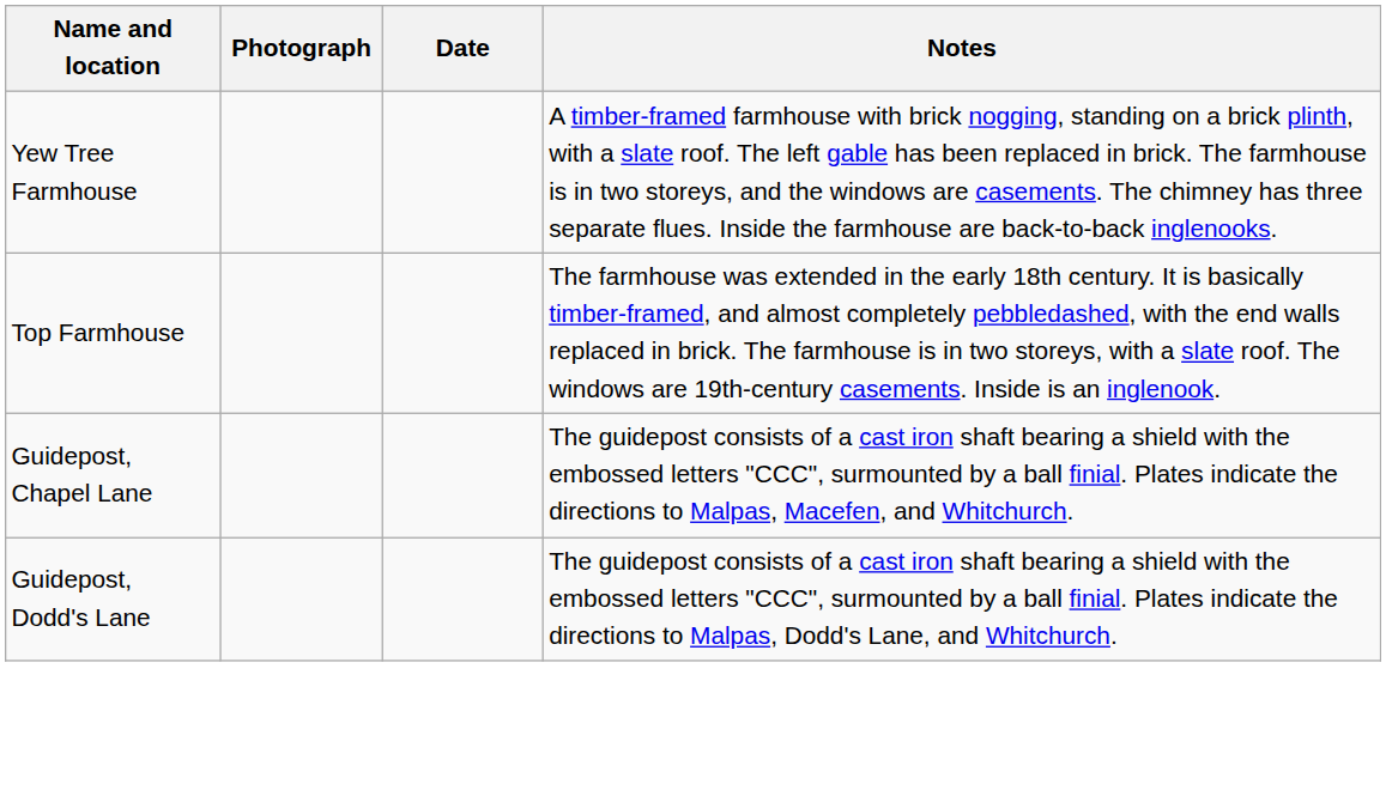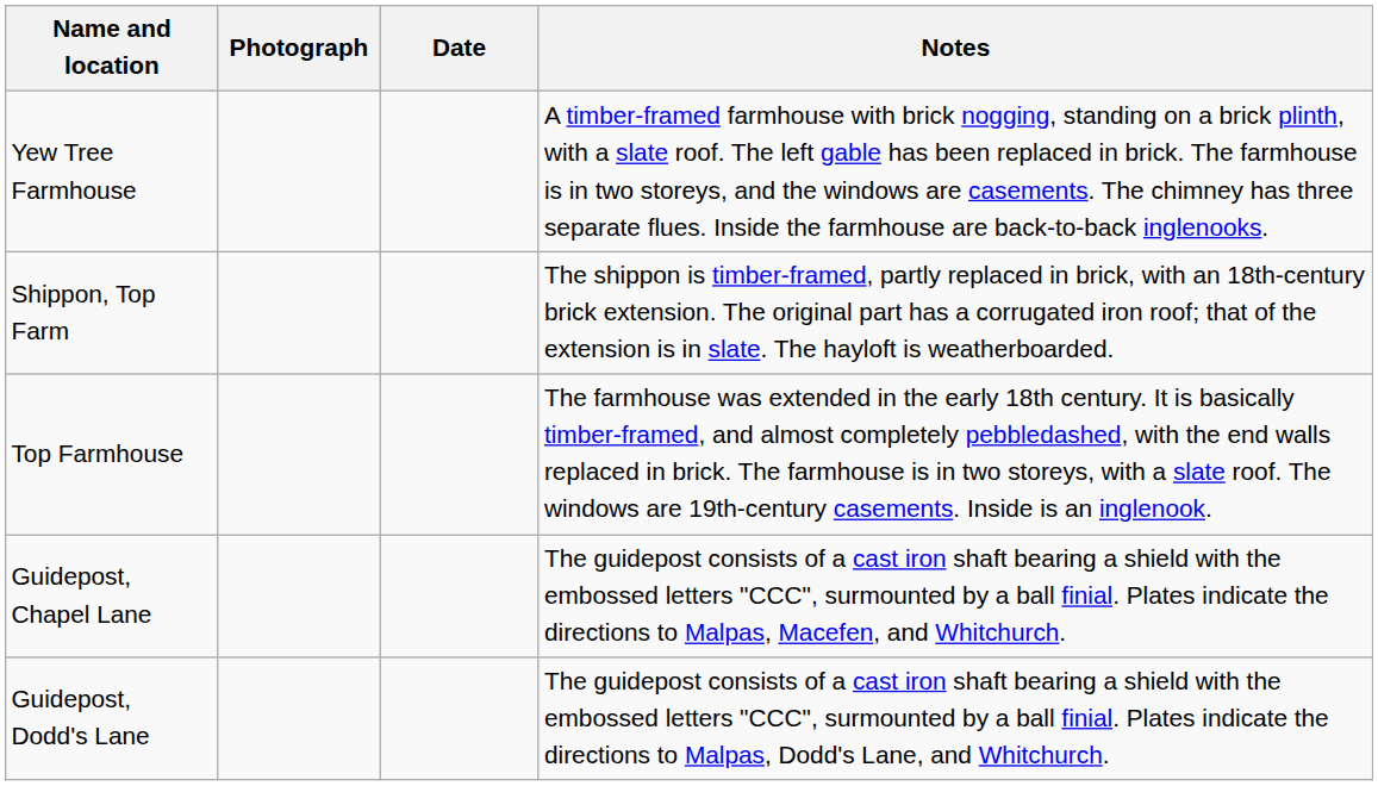 <table class="wikitable sortable plainrowheaders" style="width:100%;border:0px;text-align:left;line-height:150%;">
 <tr>
 <th scope="col"  style="width:150px">Name and location</th>
 <th scope="col"  style="width:100px" class="unsortable">Photograph</th>
 <th scope="col"  style="width:120px">Date</th>
 <th scope="col"  style="width:700px" class="unsortable">Notes</th>
 </tr>
 <tr>
 <td>Yew Tree Farmhouse<br><small></small></td>
 <td></td>
 <td align="center"></td>
 <td>A <a href='#'>timber-framed</a> farmhouse with brick <a href='#'>nogging</a>, standing on a brick <a href='#'>plinth</a>, with a <a href='#'>slate</a> roof.  The left <a href='#'>gable</a> has been replaced in brick.  The farmhouse is in two storeys, and the windows are <a href='#'>casements</a>.  The chimney has three separate flues.  Inside the farmhouse are back-to-back <a href='#'>inglenooks</a>.</td>
+</tr>
+<tr>
+<td>Shippon, Top Farm<br><small></small></td>
+<td></td>
+<td align="center"></td>
+<td>The shippon is <a href='#'>timber-framed</a>, partly replaced in brick, with an 18th-century brick extension.  The original part has a corrugated iron roof; that of the extension is in <a href='#'>slate</a>.  The hayloft is weatherboarded.</td>
 </tr>
 <tr>
 <td>Top Farmhouse<br><small></small></td>
 <td></td>
 <td align="center"></td>
 <td>The farmhouse was extended in the early 18th century.  It is basically <a href='#'>timber-framed</a>, and almost completely <a href='#'>pebbledashed</a>, with the end walls replaced in brick.  The farmhouse is in two storeys, with a <a href='#'>slate</a> roof.  The windows are 19th-century <a href='#'>casements</a>.  Inside is an <a href='#'>inglenook</a>.</td>
 </tr>
 <tr>
 <td>Guidepost, Chapel Lane<br><small></small></td>
 <td></td>
 <td align="center"></td>
 <td>The guidepost consists of a <a href='#'>cast iron</a> shaft bearing a shield with the embossed letters "CCC", surmounted by a ball <a href='#'>finial</a>.  Plates indicate the directions to <a href='#'>Malpas</a>, <a href='#'>Macefen</a>, and <a href='#'>Whitchurch</a>.</td>
 </tr>
 <tr>
 <td>Guidepost, Dodd's Lane<br><small></small></td>
 <td></td>
 <td align="center"></td>
 <td>The guidepost consists of a <a href='#'>cast iron</a> shaft bearing a shield with the embossed letters "CCC", surmounted by a ball <a href='#'>finial</a>.  Plates indicate the directions to <a href='#'>Malpas</a>, Dodd's Lane, and <a href='#'>Whitchurch</a>.</td>
 </tr>
 <tr>
 </tr>
 </table>
